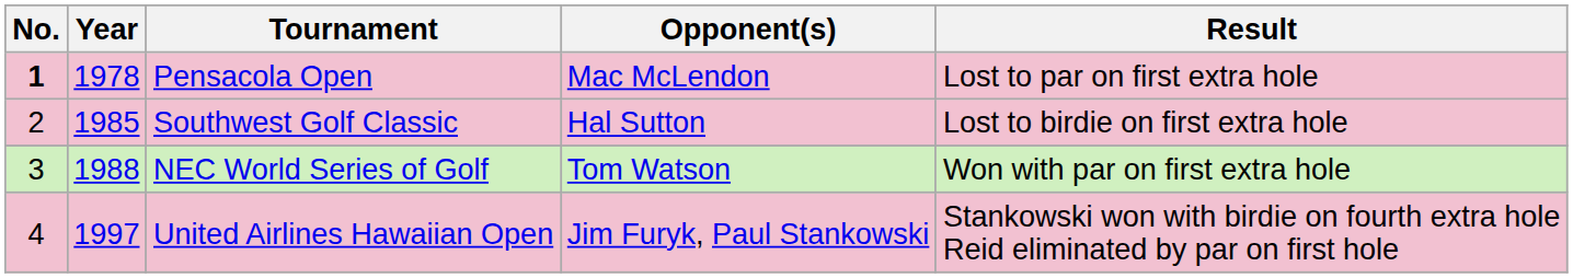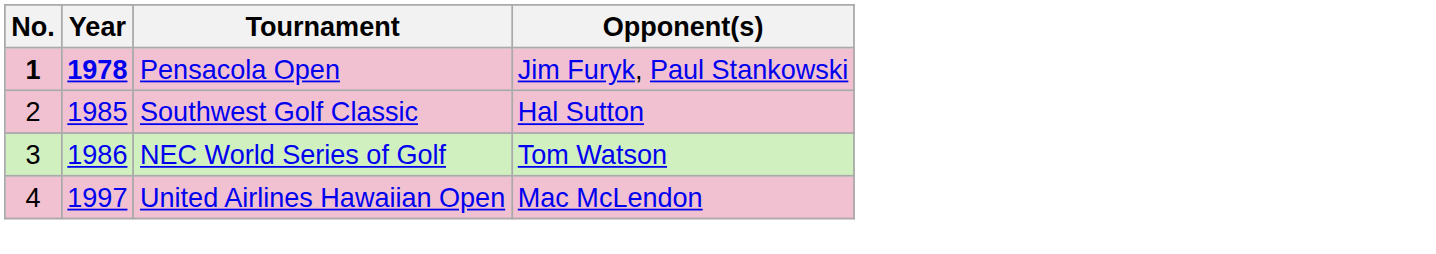 <table class="wikitable" style="font-size:95%;">
 <tr>
 <th>No.</th>
 <th>Year</th>
 <th>Tournament</th>
 <th>Opponent(s)</th>
-<th>Result</th>
 </tr>
 <tr style="background:#F2C1D1;">
 <td align=center><strong>1</strong></td>
-<td><a href='#'>1978</a></td>
+<td><strong><a href='#'>1978</a></strong></td>
 <td><a href='#'>Pensacola Open</a></td>
-<td> <a href='#'>Mac McLendon</a></td>
-<td>Lost to par on first extra hole</td>
+<td> <a href='#'>Jim Furyk</a>,  <a href='#'>Paul Stankowski</a></td>
 </tr>
 <tr style="background:#F2C1D1;">
 <td align=center>2</td>
 <td><a href='#'>1985</a></td>
 <td><a href='#'>Southwest Golf Classic</a></td>
 <td> <a href='#'>Hal Sutton</a></td>
-<td>Lost to birdie on first extra hole</td>
 </tr>
 <tr style="background:#D0F0C0;">
 <td align=center>3</td>
-<td><a href='#'>1988</a></td>
+<td><a href='#'>1986</a></td>
 <td><a href='#'>NEC World Series of Golf</a></td>
 <td> <a href='#'>Tom Watson</a></td>
-<td>Won with par on first extra hole</td>
 </tr>
 <tr style="background:#F2C1D1;">
 <td align=center>4</td>
 <td><a href='#'>1997</a></td>
 <td><a href='#'>United Airlines Hawaiian Open</a></td>
-<td> <a href='#'>Jim Furyk</a>,  <a href='#'>Paul Stankowski</a></td>
-<td>Stankowski won with birdie on fourth extra hole<br>Reid eliminated by par on first hole</td>
+<td> <a href='#'>Mac McLendon</a></td>
 </tr>
 </table>
